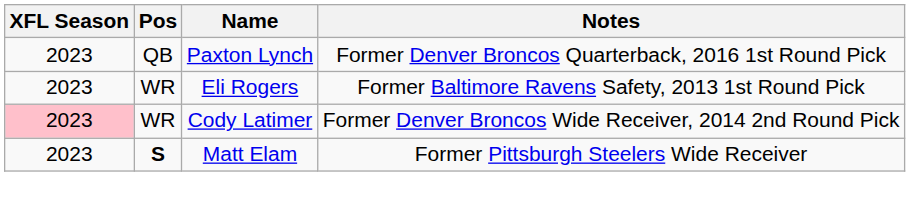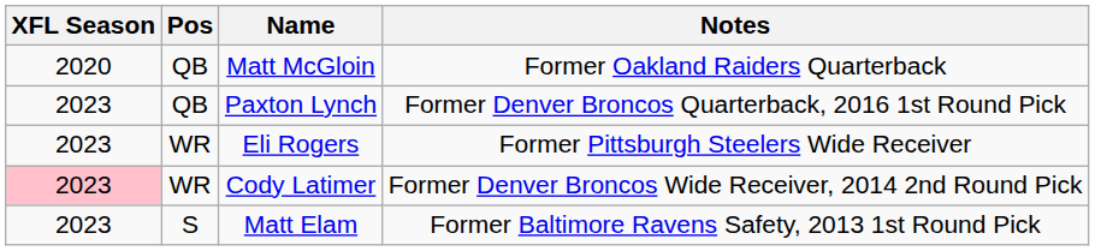 <table class="wikitable" style="text-align:center">
 <tr>
 <th>XFL Season</th>
 <th>Pos</th>
 <th>Name</th>
 <th>Notes</th>
+</tr>
+<tr>
+<td>2020</td>
+<td>QB</td>
+<td><a href='#'>Matt McGloin</a></td>
+<td>Former <a href='#'>Oakland Raiders</a> Quarterback</td>
 </tr>
 <tr>
 <td>2023</td>
 <td>QB</td>
 <td><a href='#'>Paxton Lynch</a></td>
 <td>Former <a href='#'>Denver Broncos</a> Quarterback, 2016 1st Round Pick</td>
 </tr>
 <tr>
 <td>2023</td>
 <td>WR</td>
 <td><a href='#'>Eli Rogers</a></td>
-<td>Former <a href='#'>Baltimore Ravens</a> Safety, 2013 1st Round Pick</td>
+<td>Former <a href='#'>Pittsburgh Steelers</a> Wide Receiver</td>
 </tr>
 <tr>
 <td style="background: pink;">2023</td>
 <td>WR</td>
 <td><a href='#'>Cody Latimer</a></td>
 <td>Former <a href='#'>Denver Broncos</a> Wide Receiver, 2014 2nd Round Pick</td>
 </tr>
 <tr>
 <td>2023</td>
-<td><strong>S</strong></td>
+<td>S</td>
 <td><a href='#'>Matt Elam</a></td>
-<td>Former <a href='#'>Pittsburgh Steelers</a> Wide Receiver</td>
+<td>Former <a href='#'>Baltimore Ravens</a> Safety, 2013 1st Round Pick</td>
 </tr>
 </table>
